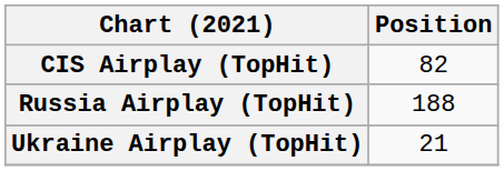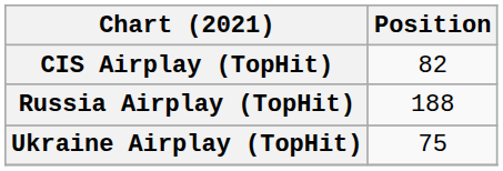 <table class="wikitable sortable plainrowheaders" style="text-align:center;">
 <tr>
 <th scope="col">Chart (2021)</th>
 <th scope="col">Position</th>
 </tr>
 <tr>
 <th scope="row">CIS Airplay (TopHit)</th>
 <td>82</td>
 </tr>
 <tr>
 <th scope="row">Russia Airplay (TopHit)</th>
 <td>188</td>
 </tr>
 <tr>
 <th scope="row">Ukraine Airplay (TopHit)</th>
-<td>21</td>
+<td>75</td>
 </tr>
 <tr>
 </tr>
 </table>
